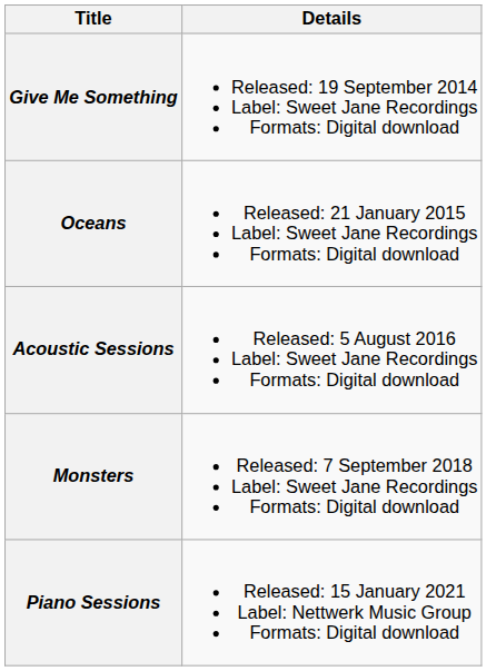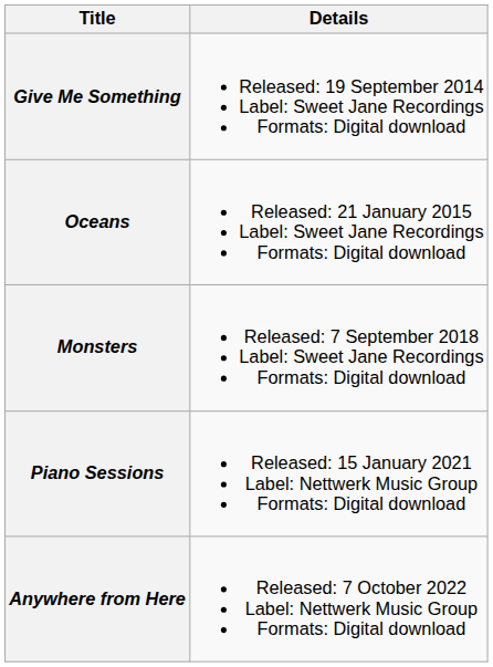 <table class="wikitable plainrowheaders" style="text-align:center;">
 <tr>
 <th scope="col">Title</th>
 <th scope="col">Details</th>
 </tr>
 <tr>
 <th scope="row"><em>Give Me Something</em></th>
 <td><br><ul><li>Released: 19 September 2014</li><li>Label: Sweet Jane Recordings</li><li>Formats: Digital download</li></ul></td>
 </tr>
 <tr>
 <th scope="row"><em>Oceans</em></th>
 <td><br><ul><li>Released: 21 January 2015</li><li>Label: Sweet Jane Recordings</li><li>Formats: Digital download</li></ul></td>
 </tr>
 <tr>
-<th scope="row"><em>Acoustic Sessions</em></th>
-<td><br><ul><li>Released: 5 August 2016</li><li>Label: Sweet Jane Recordings</li><li>Formats: Digital download</li></ul></td>
-</tr>
-<tr>
 <th scope="row"><em>Monsters</em></th>
 <td><br><ul><li>Released: 7 September 2018</li><li>Label: Sweet Jane Recordings</li><li>Formats: Digital download</li></ul></td>
 </tr>
 <tr>
 <th scope="row"><em>Piano Sessions</em></th>
 <td><br><ul><li>Released: 15 January 2021</li><li>Label: Nettwerk Music Group</li><li>Formats: Digital download</li></ul></td>
 </tr>
+<tr>
+<th scope="row"><em>Anywhere from Here</em></th>
+<td><br><ul><li>Released: 7 October 2022</li><li>Label: Nettwerk Music Group</li><li>Formats: Digital download</li></ul></td>
+</tr>
 </table>
